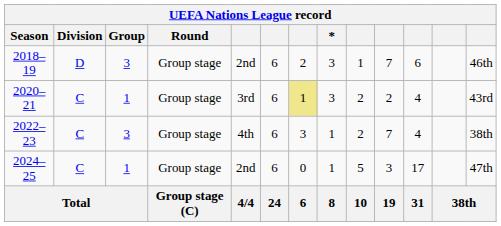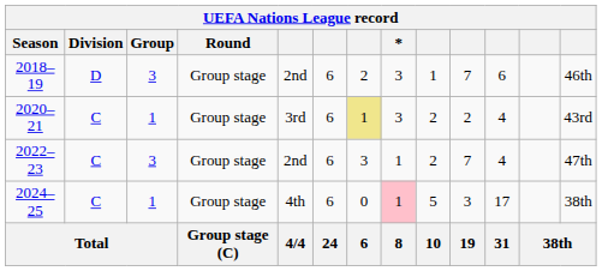 <table class="wikitable" style="text-align: center;">
 <tr>
 <th colspan=13><a href='#'>UEFA Nations League</a> record</th>
 </tr>
 <tr>
 <th>Season</th>
 <th>Division</th>
 <th>Group</th>
 <th>Round</th>
 <th width=28></th>
 <th width=28></th>
 <th width=28></th>
 <th width=28>*</th>
 <th width=28></th>
 <th width=28></th>
 <th width=28></th>
 <th width=35></th>
 <th width=28></th>
 </tr>
 <tr>
 <td><a href='#'>2018–19</a></td>
 <td><a href='#'>D</a></td>
 <td><a href='#'>3</a></td>
 <td>Group stage</td>
 <td>2nd</td>
 <td>6</td>
 <td>2</td>
 <td>3</td>
 <td>1</td>
 <td>7</td>
 <td>6</td>
 <td></td>
 <td>46th</td>
 </tr>
 <tr>
 <td><a href='#'>2020–21</a></td>
 <td><a href='#'>C</a></td>
 <td><a href='#'>1</a></td>
 <td>Group stage</td>
 <td>3rd</td>
 <td>6</td>
 <td style="background: khaki;">1</td>
 <td>3</td>
 <td>2</td>
 <td>2</td>
 <td>4</td>
 <td></td>
 <td>43rd</td>
 </tr>
 <tr>
 <td><a href='#'>2022–23</a></td>
 <td><a href='#'>C</a></td>
 <td><a href='#'>3</a></td>
 <td>Group stage</td>
-<td>4th</td>
+<td>2nd</td>
 <td>6</td>
 <td>3</td>
 <td>1</td>
 <td>2</td>
 <td>7</td>
 <td>4</td>
 <td></td>
-<td>38th</td>
+<td>47th</td>
 </tr>
 <tr>
 <td><a href='#'>2024–25</a></td>
 <td><a href='#'>C</a></td>
 <td><a href='#'>1</a></td>
 <td>Group stage</td>
-<td>2nd</td>
+<td>4th</td>
 <td>6</td>
 <td>0</td>
-<td>1</td>
+<td style="background: pink;">1</td>
 <td>5</td>
 <td>3</td>
 <td>17</td>
 <td></td>
-<td>47th</td>
+<td>38th</td>
 </tr>
 <tr>
 <th colspan=3>Total</th>
 <th>Group stage (C)</th>
 <th>4/4</th>
 <th>24</th>
 <th>6</th>
 <th>8</th>
 <th>10</th>
 <th>19</th>
 <th>31</th>
 <th colspan=2>38th</th>
 </tr>
 </table>
